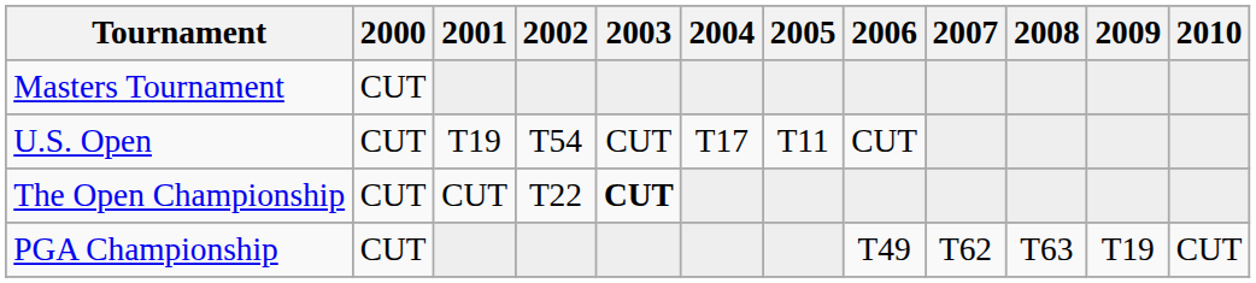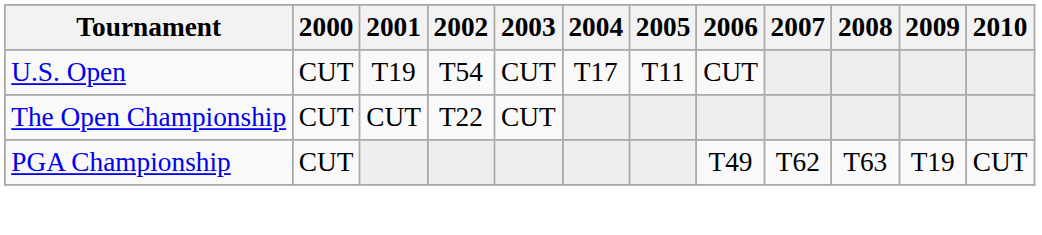 <table class="wikitable" style="font-size:95%;text-align:center;">
 <tr>
 <th>Tournament</th>
 <th>2000</th>
 <th>2001</th>
 <th>2002</th>
 <th>2003</th>
 <th>2004</th>
 <th>2005</th>
 <th>2006</th>
 <th>2007</th>
 <th>2008</th>
 <th>2009</th>
 <th>2010</th>
-</tr>
-<tr>
-<td align=left><a href='#'>Masters Tournament</a></td>
-<td>CUT</td>
-<td style="background:#eeeeee;"></td>
-<td style="background:#eeeeee;"></td>
-<td style="background:#eeeeee;"></td>
-<td style="background:#eeeeee;"></td>
-<td style="background:#eeeeee;"></td>
-<td style="background:#eeeeee;"></td>
-<td style="background:#eeeeee;"></td>
-<td style="background:#eeeeee;"></td>
-<td style="background:#eeeeee;"></td>
-<td style="background:#eeeeee;"></td>
 </tr>
 <tr>
 <td align=left><a href='#'>U.S. Open</a></td>
 <td>CUT</td>
 <td>T19</td>
 <td>T54</td>
 <td>CUT</td>
 <td>T17</td>
 <td>T11</td>
 <td>CUT</td>
 <td style="background:#eeeeee;"></td>
 <td style="background:#eeeeee;"></td>
 <td style="background:#eeeeee;"></td>
 <td style="background:#eeeeee;"></td>
 </tr>
 <tr>
 <td align=left><a href='#'>The Open Championship</a></td>
 <td>CUT</td>
 <td>CUT</td>
 <td>T22</td>
-<td><strong>CUT</strong></td>
+<td>CUT</td>
 <td style="background:#eeeeee;"></td>
 <td style="background:#eeeeee;"></td>
 <td style="background:#eeeeee;"></td>
 <td style="background:#eeeeee;"></td>
 <td style="background:#eeeeee;"></td>
 <td style="background:#eeeeee;"></td>
 <td style="background:#eeeeee;"></td>
 </tr>
 <tr>
 <td align=left><a href='#'>PGA Championship</a></td>
 <td>CUT</td>
 <td style="background:#eeeeee;"></td>
 <td style="background:#eeeeee;"></td>
 <td style="background:#eeeeee;"></td>
 <td style="background:#eeeeee;"></td>
 <td style="background:#eeeeee;"></td>
 <td>T49</td>
 <td>T62</td>
 <td>T63</td>
 <td>T19</td>
 <td>CUT</td>
 </tr>
 </table>
